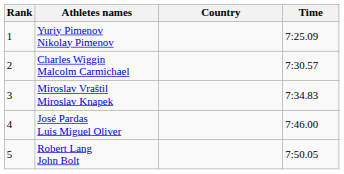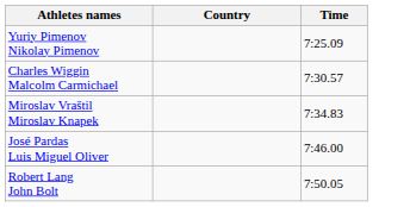 <table class="wikitable">
 <tr>
-<th width=25>Rank</th>
 <th width=175>Athletes names</th>
 <th width=175>Country</th>
 <th width=75>Time</th>
 </tr>
 <tr>
-<td>1</td>
 <td><a href='#'>Yuriy Pimenov</a><br><a href='#'>Nikolay Pimenov</a></td>
 <td></td>
 <td>7:25.09</td>
 </tr>
 <tr>
-<td>2</td>
 <td><a href='#'>Charles Wiggin</a><br><a href='#'>Malcolm Carmichael</a></td>
 <td></td>
 <td>7:30.57</td>
 </tr>
 <tr>
-<td>3</td>
 <td><a href='#'>Miroslav Vraštil</a><br><a href='#'>Miroslav Knapek</a></td>
 <td></td>
 <td>7:34.83</td>
 </tr>
 <tr>
-<td>4</td>
 <td><a href='#'>José Pardas</a><br><a href='#'>Luis Miguel Oliver</a></td>
 <td></td>
 <td>7:46.00</td>
 </tr>
 <tr>
-<td>5</td>
 <td><a href='#'>Robert Lang</a><br><a href='#'>John Bolt</a></td>
 <td></td>
 <td>7:50.05</td>
 </tr>
 </table>
